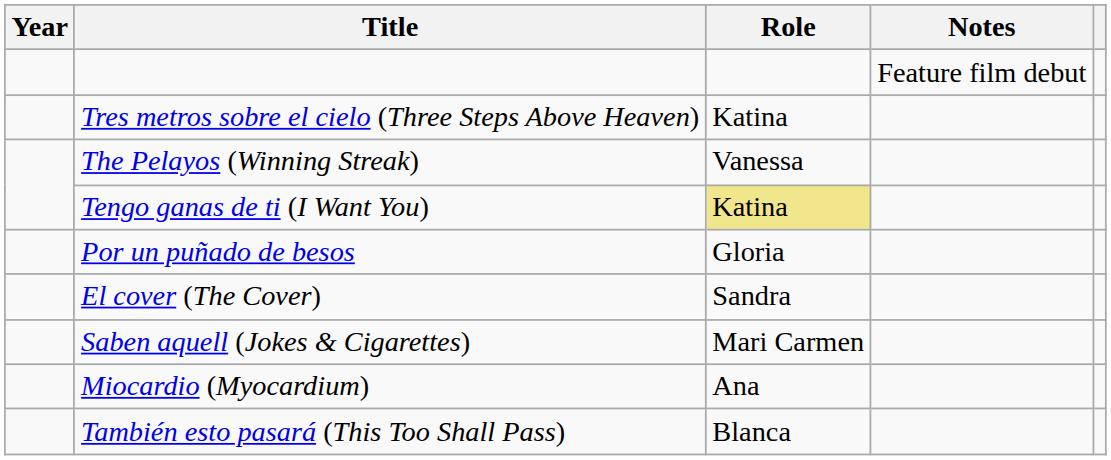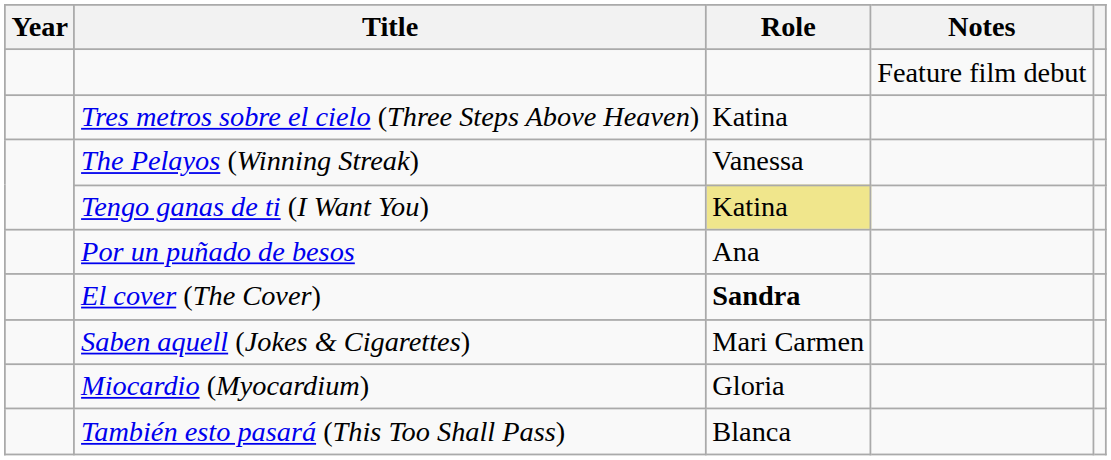 <table class="wikitable sortable">
 <tr>
 <th>Year</th>
 <th>Title</th>
 <th>Role</th>
 <th class = "unsortable">Notes</th>
 <th class = "unsortable"></th>
 </tr>
 <tr>
 <td></td>
 <td><em></em></td>
 <td></td>
 <td>Feature film debut</td>
 <td></td>
 </tr>
 <tr>
 <td></td>
 <td><em><a href='#'>Tres metros sobre el cielo</a></em> (<em>Three Steps Above Heaven</em>)</td>
 <td>Katina</td>
 <td></td>
 <td></td>
 </tr>
 <tr>
 <td rowspan = "2"></td>
 <td><em><a href='#'>The Pelayos</a></em> (<em>Winning Streak</em>)</td>
 <td>Vanessa</td>
 <td></td>
 <td></td>
 </tr>
 <tr>
 <td><em><a href='#'>Tengo ganas de ti</a></em> (<em>I Want You</em>)</td>
 <td style="background: khaki;">Katina</td>
 <td></td>
 <td></td>
 </tr>
 <tr>
 <td></td>
 <td><em><a href='#'>Por un puñado de besos</a></em></td>
-<td>Gloria</td>
+<td>Ana</td>
 <td></td>
 <td></td>
 </tr>
 <tr>
 <td></td>
 <td><em><a href='#'>El cover</a></em> (<em>The Cover</em>)</td>
-<td>Sandra</td>
+<td><strong>Sandra</strong></td>
 <td></td>
 <td></td>
 </tr>
 <tr>
 <td></td>
 <td><em><a href='#'>Saben aquell</a></em> (<em>Jokes & Cigarettes</em>)</td>
 <td>Mari Carmen</td>
 <td></td>
 <td></td>
 </tr>
 <tr>
 <td></td>
 <td><em><a href='#'>Miocardio</a></em> (<em>Myocardium</em>)</td>
-<td>Ana</td>
+<td>Gloria</td>
 <td></td>
 <td></td>
 </tr>
 <tr>
 <td></td>
 <td><em><a href='#'>También esto pasará</a></em> (<em>This Too Shall Pass</em>)</td>
 <td>Blanca</td>
 <td></td>
 <td></td>
 </tr>
 </table>
